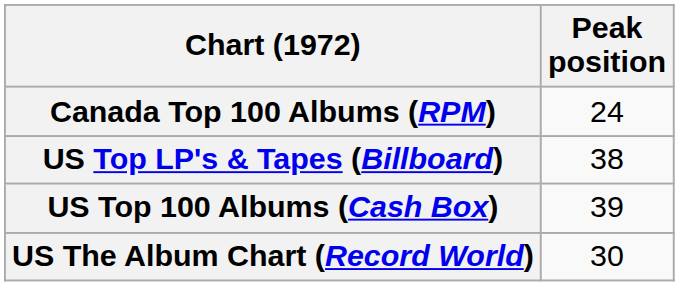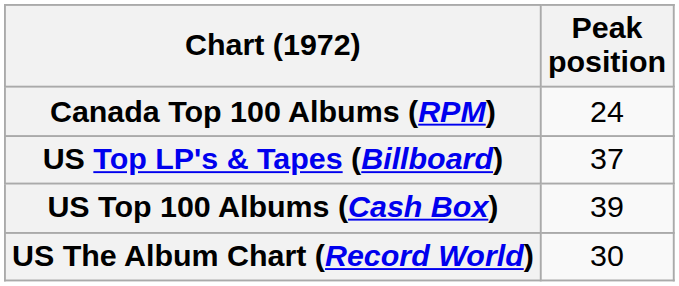 <table class="wikitable sortable plainrowheaders" style="text-align:center">
 <tr>
 <th scope="col">Chart (1972)</th>
 <th scope="col">Peak<br>position</th>
 </tr>
 <tr>
 <th scope="row">Canada Top 100 Albums (<em><a href='#'>RPM</a></em>)</th>
 <td>24</td>
 </tr>
 <tr>
 <th scope="row">US <a href='#'>Top LP's & Tapes</a> (<em><a href='#'>Billboard</a></em>)</th>
-<td>38</td>
+<td>37</td>
 </tr>
 <tr>
 <th scope="row">US Top 100 Albums (<em><a href='#'>Cash Box</a></em>)</th>
 <td>39</td>
 </tr>
 <tr>
 <th scope="row">US The Album Chart (<em><a href='#'>Record World</a></em>)</th>
 <td>30</td>
 </tr>
 </table>
